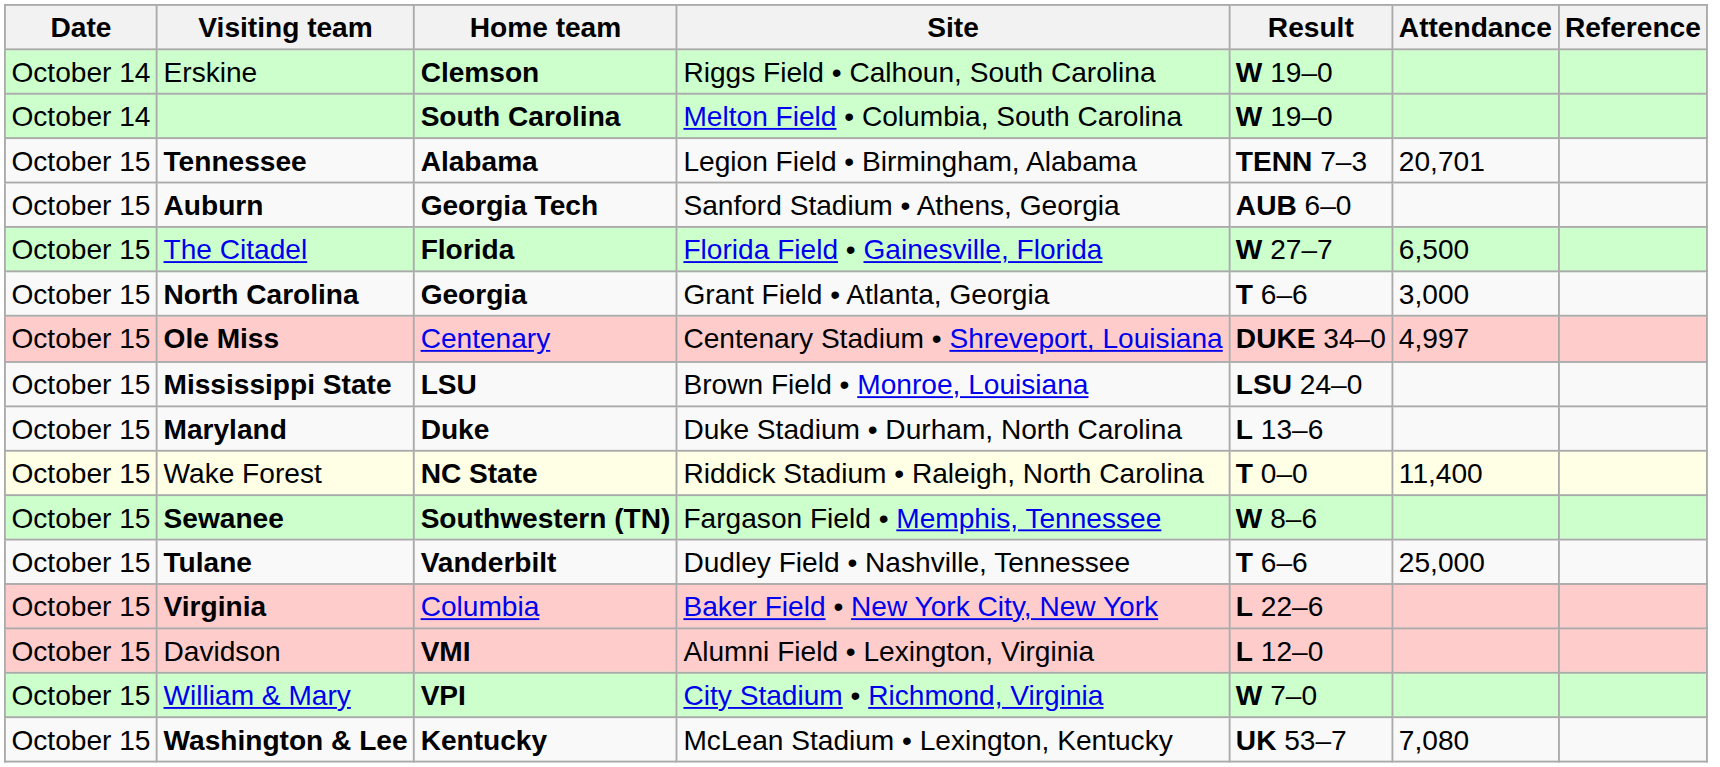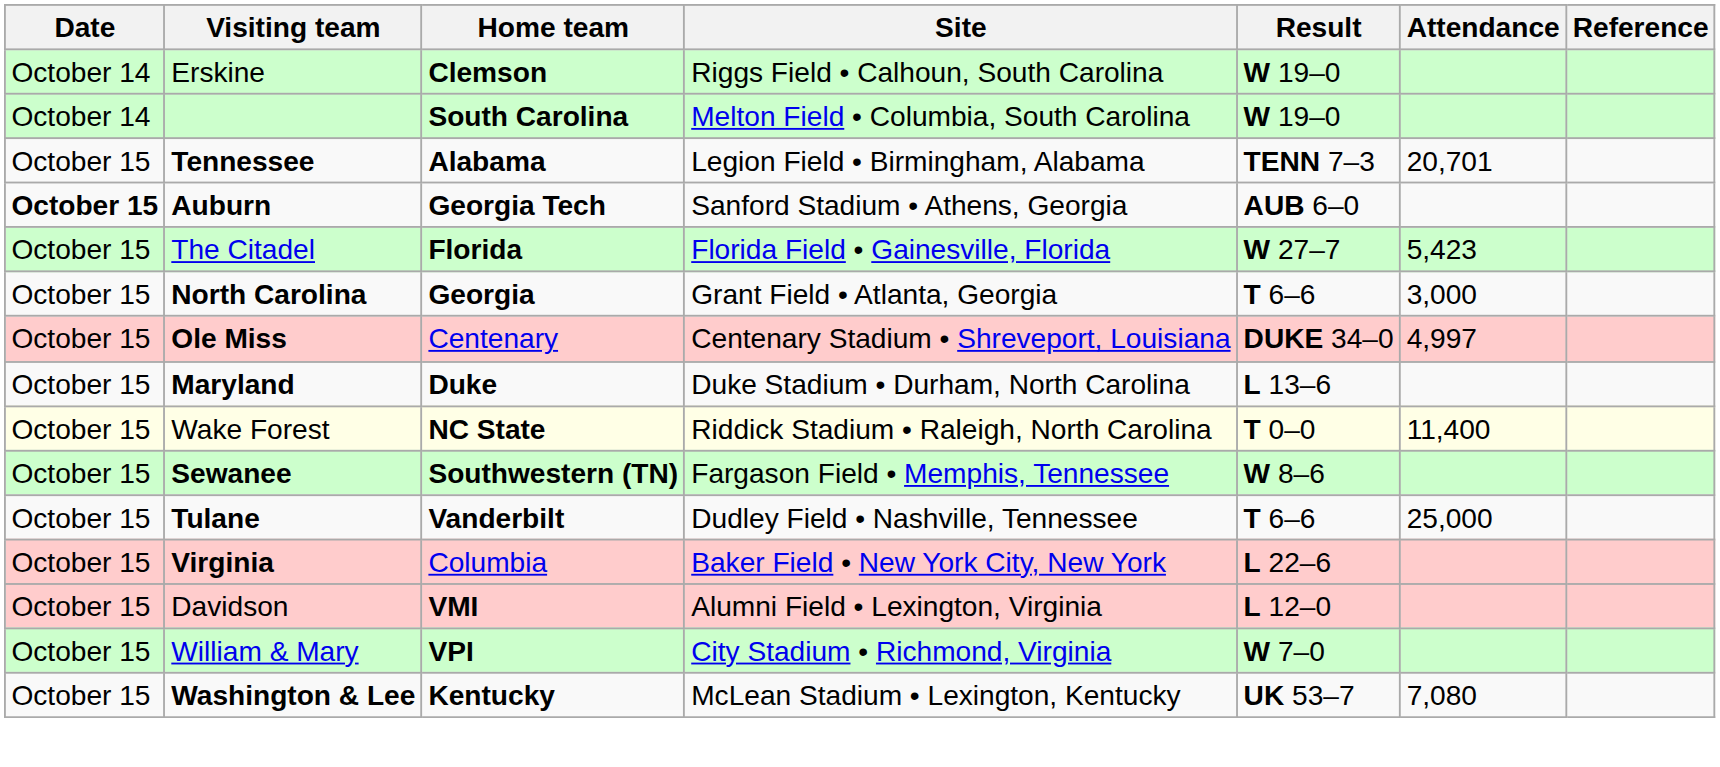 <table class="wikitable" style="font-size:95%;">
 <tr>
 <th>Date</th>
 <th>Visiting team</th>
 <th>Home team</th>
 <th>Site</th>
 <th>Result</th>
 <th>Attendance</th>
 <th class="unsortable">Reference</th>
 </tr>
 <tr bgcolor=ccffcc>
 <td>October 14</td>
 <td>Erskine</td>
 <td><strong>Clemson</strong></td>
 <td>Riggs Field • Calhoun, South Carolina</td>
 <td><strong>W</strong> 19–0</td>
 <td></td>
 <td></td>
 </tr>
 <tr bgcolor=ccffcc>
 <td>October 14</td>
 <td></td>
 <td><strong>South Carolina</strong></td>
 <td><a href='#'>Melton Field</a> • Columbia, South Carolina</td>
 <td><strong>W</strong> 19–0</td>
 <td></td>
 <td></td>
 </tr>
 <tr bgcolor=>
 <td>October 15</td>
 <td><strong>Tennessee</strong></td>
 <td><strong>Alabama</strong></td>
 <td>Legion Field • Birmingham, Alabama</td>
 <td><strong>TENN</strong> 7–3</td>
 <td>20,701</td>
 <td></td>
 </tr>
 <tr bgcolor=>
-<td>October 15</td>
+<td><strong>October 15</strong></td>
 <td><strong>Auburn</strong></td>
 <td><strong>Georgia Tech</strong></td>
 <td>Sanford Stadium • Athens, Georgia</td>
 <td><strong>AUB</strong> 6–0</td>
 <td></td>
 <td></td>
 </tr>
 <tr bgcolor=ccffcc>
 <td>October 15</td>
 <td><a href='#'>The Citadel</a></td>
 <td><strong>Florida</strong></td>
 <td><a href='#'>Florida Field</a> • <a href='#'>Gainesville, Florida</a></td>
 <td><strong>W</strong> 27–7</td>
-<td>6,500</td>
+<td>5,423</td>
 <td></td>
 </tr>
 <tr bgcolor=>
 <td>October 15</td>
 <td><strong>North Carolina</strong></td>
 <td><strong>Georgia</strong></td>
 <td>Grant Field • Atlanta, Georgia</td>
 <td><strong>T</strong> 6–6</td>
 <td>3,000</td>
 <td></td>
 </tr>
 <tr bgcolor=ffcccc>
 <td>October 15</td>
 <td><strong>Ole Miss</strong></td>
 <td><a href='#'>Centenary</a></td>
 <td>Centenary Stadium • <a href='#'>Shreveport, Louisiana</a></td>
 <td><strong>DUKE</strong> 34–0</td>
 <td>4,997</td>
-<td></td>
-</tr>
-<tr bgcolor=>
-<td>October 15</td>
-<td><strong>Mississippi State</strong></td>
-<td><strong>LSU</strong></td>
-<td>Brown Field • <a href='#'>Monroe, Louisiana</a></td>
-<td><strong>LSU</strong> 24–0</td>
-<td></td>
 <td></td>
 </tr>
 <tr bgcolor=>
 <td>October 15</td>
 <td><strong>Maryland</strong></td>
 <td><strong>Duke</strong></td>
 <td>Duke Stadium • Durham, North Carolina</td>
 <td><strong>L</strong> 13–6</td>
 <td></td>
 <td></td>
 </tr>
 <tr bgcolor=ffffe6>
 <td>October 15</td>
 <td>Wake Forest</td>
 <td><strong>NC State</strong></td>
 <td>Riddick Stadium • Raleigh, North Carolina</td>
 <td><strong>T</strong> 0–0</td>
 <td>11,400</td>
 <td></td>
 </tr>
 <tr bgcolor=ccffcc>
 <td>October 15</td>
 <td><strong>Sewanee</strong></td>
 <td><strong>Southwestern (TN)</strong></td>
 <td>Fargason Field • <a href='#'>Memphis, Tennessee</a></td>
 <td><strong>W</strong> 8–6</td>
 <td></td>
 <td></td>
 </tr>
 <tr bgcolor=>
 <td>October 15</td>
 <td><strong>Tulane</strong></td>
 <td><strong>Vanderbilt</strong></td>
 <td>Dudley Field • Nashville, Tennessee</td>
 <td><strong>T</strong> 6–6</td>
 <td>25,000</td>
 <td></td>
 </tr>
 <tr bgcolor=ffcccc>
 <td>October 15</td>
 <td><strong>Virginia</strong></td>
 <td><a href='#'>Columbia</a></td>
 <td><a href='#'>Baker Field</a> • <a href='#'>New York City, New York</a></td>
 <td><strong>L</strong> 22–6</td>
 <td></td>
 <td></td>
 </tr>
 <tr bgcolor=ffcccc>
 <td>October 15</td>
 <td>Davidson</td>
 <td><strong>VMI</strong></td>
 <td>Alumni Field • Lexington, Virginia</td>
 <td><strong>L</strong> 12–0</td>
 <td></td>
 <td></td>
 </tr>
 <tr bgcolor=ccffcc>
 <td>October 15</td>
 <td><a href='#'>William & Mary</a></td>
 <td><strong>VPI</strong></td>
 <td><a href='#'>City Stadium</a> • <a href='#'>Richmond, Virginia</a></td>
 <td><strong>W</strong> 7–0</td>
 <td></td>
 <td></td>
 </tr>
 <tr bgcolor=>
 <td>October 15</td>
 <td><strong>Washington & Lee</strong></td>
 <td><strong>Kentucky</strong></td>
 <td>McLean Stadium • Lexington, Kentucky</td>
 <td><strong>UK</strong> 53–7</td>
 <td>7,080</td>
 <td></td>
 </tr>
 </table>
